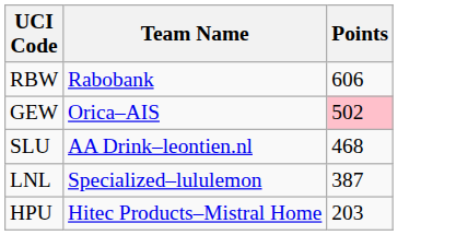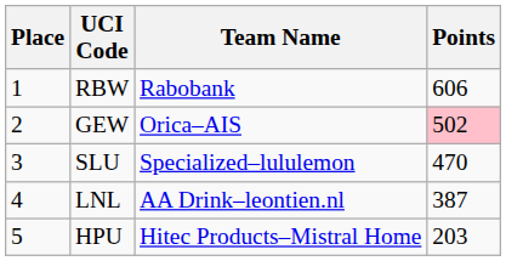 <table class="wikitable">
 <tr>
+<th>Place</th>
 <th>UCI<br>Code</th>
 <th>Team Name</th>
 <th>Points</th>
 </tr>
 <tr>
+<td>1</td>
 <td>RBW</td>
 <td><a href='#'>Rabobank</a></td>
 <td>606</td>
 </tr>
 <tr>
+<td>2</td>
 <td>GEW</td>
 <td><a href='#'>Orica–AIS</a></td>
 <td style="background: pink;">502</td>
 </tr>
 <tr>
+<td>3</td>
 <td>SLU</td>
-<td><a href='#'>AA Drink–leontien.nl</a></td>
-<td>468</td>
+<td><a href='#'>Specialized–lululemon</a></td>
+<td>470</td>
 </tr>
 <tr>
+<td>4</td>
 <td>LNL</td>
-<td><a href='#'>Specialized–lululemon</a></td>
+<td><a href='#'>AA Drink–leontien.nl</a></td>
 <td>387</td>
 </tr>
 <tr>
+<td>5</td>
 <td>HPU</td>
 <td><a href='#'>Hitec Products–Mistral Home</a></td>
 <td>203</td>
 </tr>
 </table>
